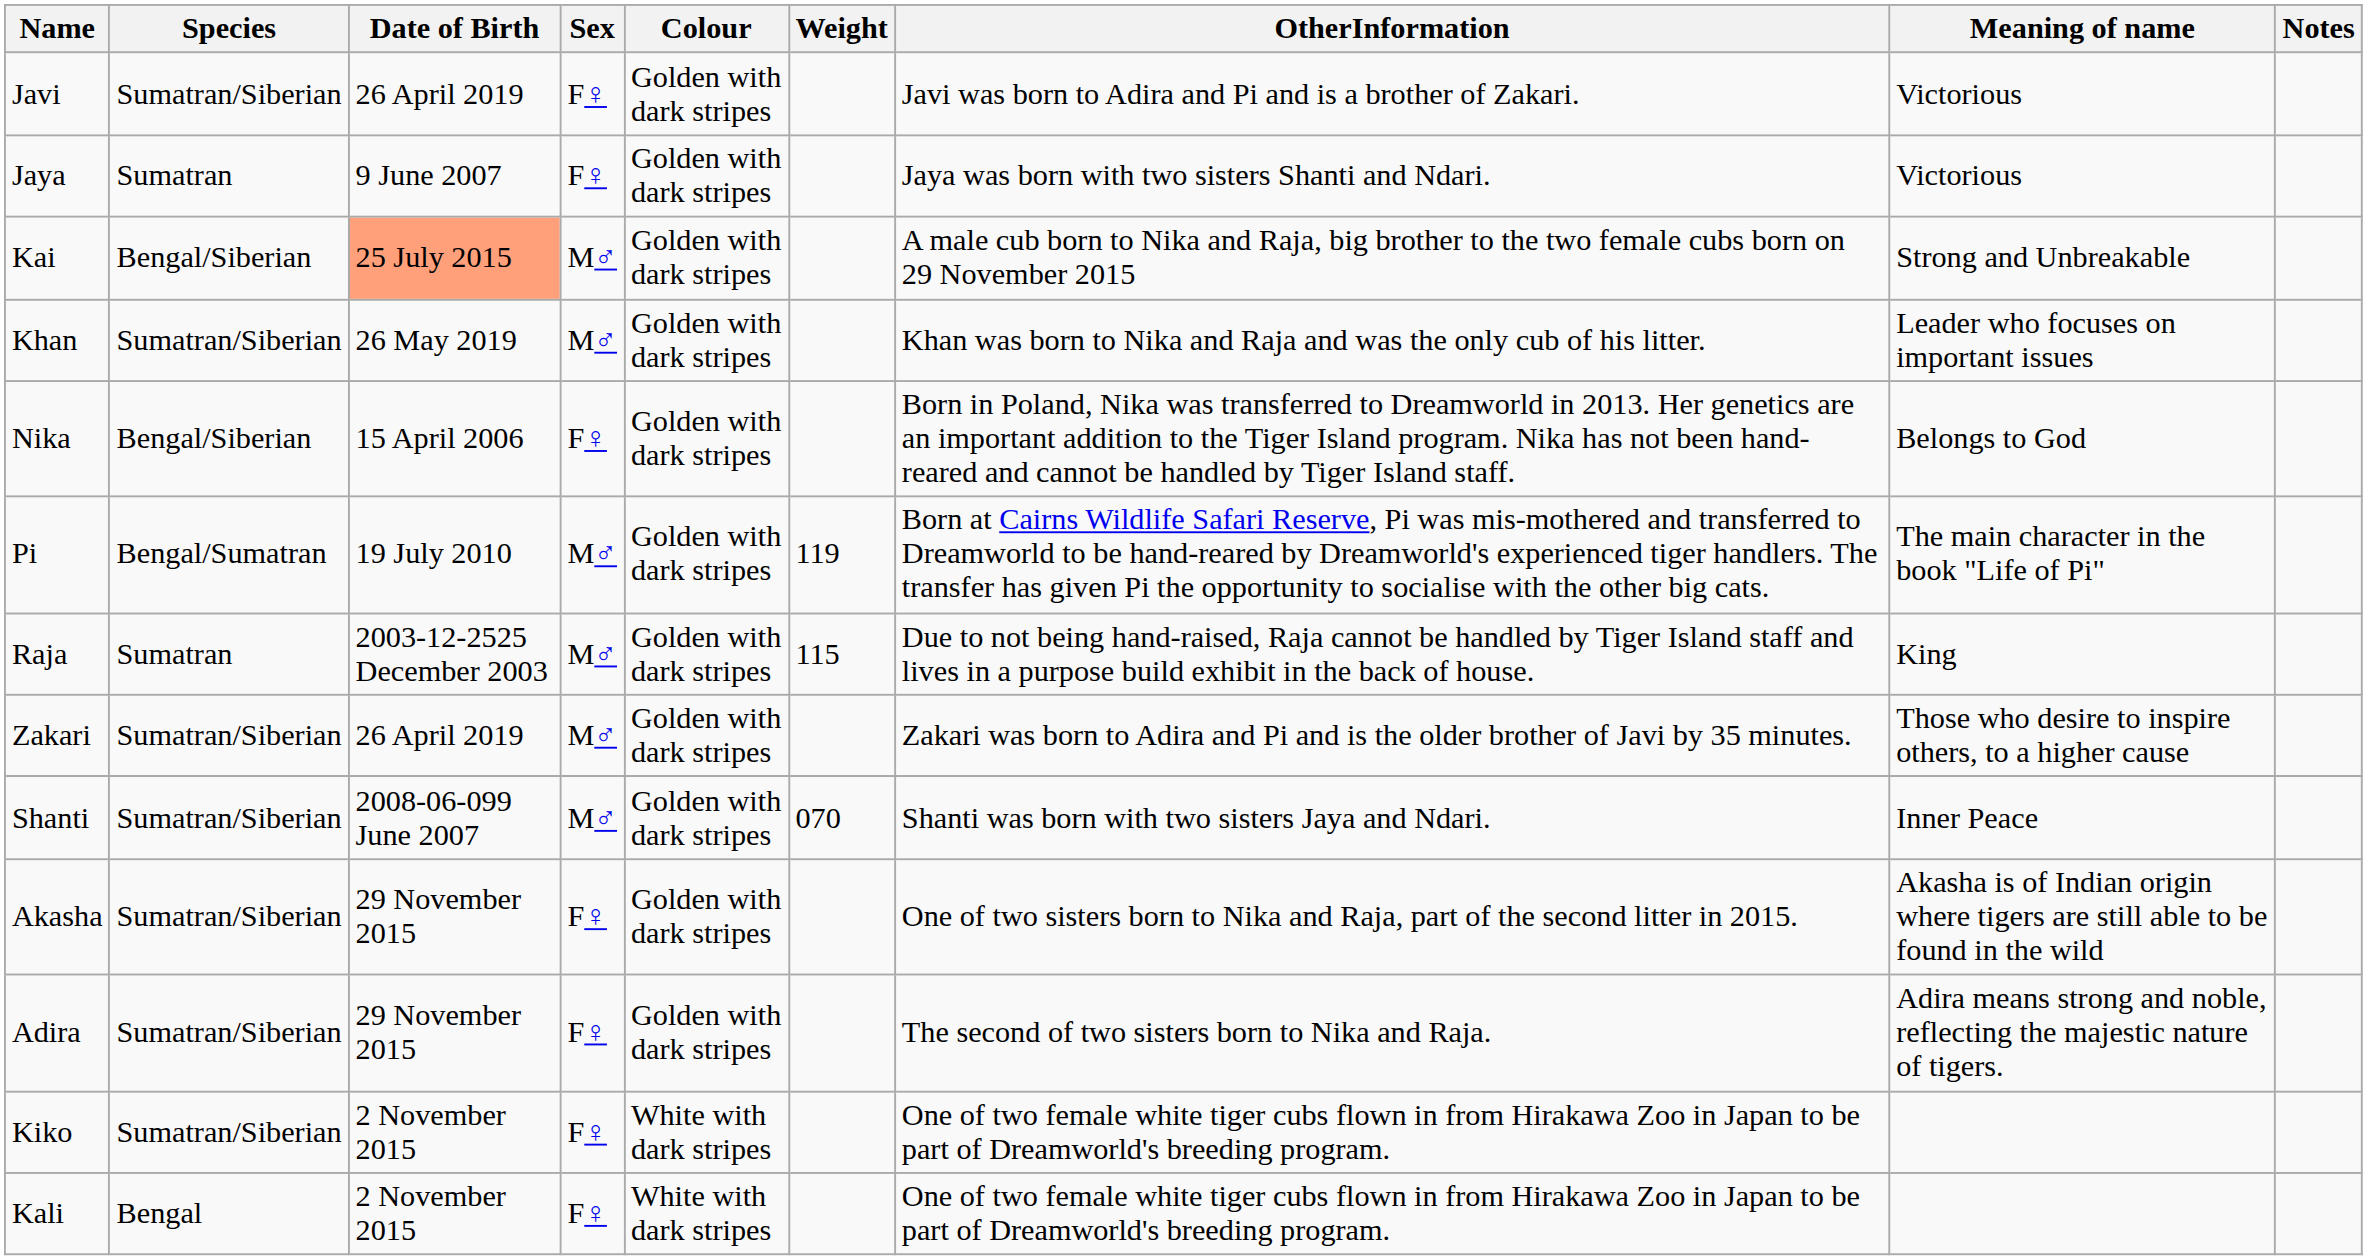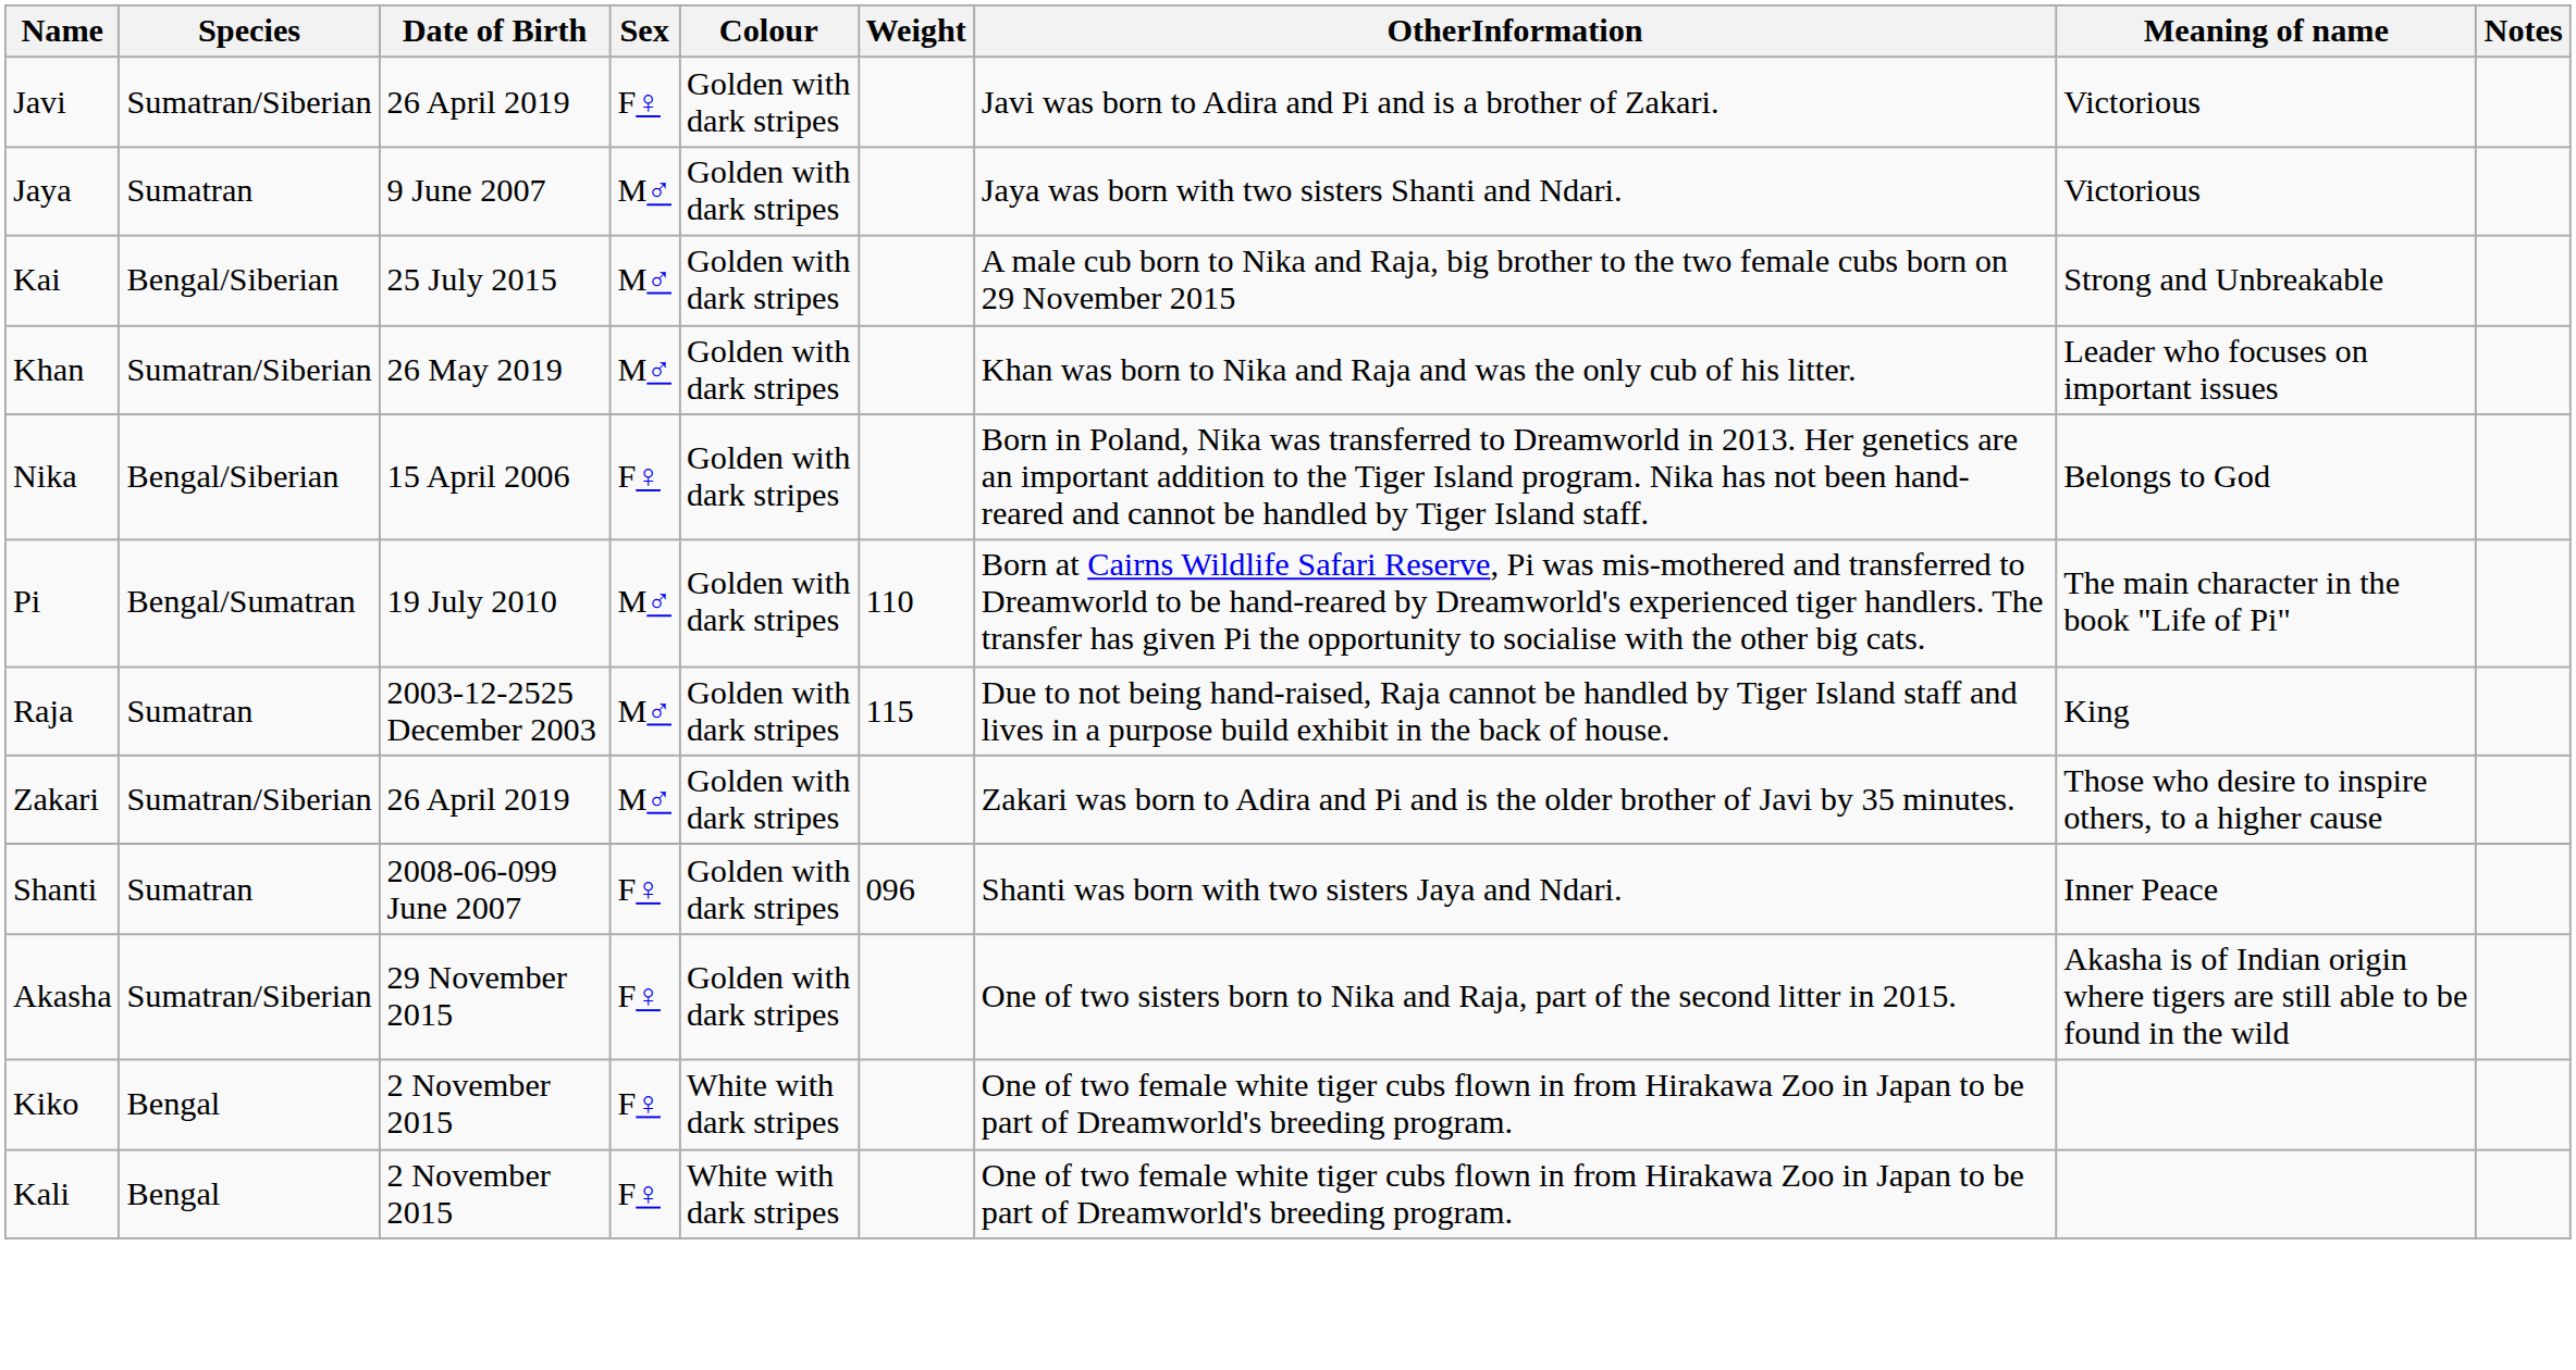 <table class="wikitable">
 <tr>
 <th>Name</th>
 <th>Species</th>
 <th>Date of Birth</th>
 <th>Sex</th>
 <th>Colour</th>
 <th>Weight</th>
 <th>OtherInformation</th>
 <th>Meaning of name</th>
 <th>Notes</th>
 </tr>
 <tr>
 <td>Javi</td>
 <td>Sumatran/Siberian</td>
 <td>26 April 2019</td>
 <td><span>F</span><a href='#'>♀</a></td>
 <td>Golden with dark stripes</td>
 <td></td>
 <td>Javi was born to Adira and Pi and is a brother of Zakari.</td>
 <td>Victorious</td>
 <td></td>
 </tr>
 <tr>
 <td>Jaya</td>
 <td>Sumatran</td>
 <td>9 June 2007</td>
-<td><span>F</span><a href='#'>♀</a></td>
+<td><span>M</span><a href='#'>♂</a></td>
 <td>Golden with dark stripes</td>
 <td></td>
 <td>Jaya was born with two sisters Shanti and Ndari.</td>
 <td>Victorious</td>
 <td></td>
 </tr>
 <tr>
 <td>Kai</td>
 <td>Bengal/Siberian</td>
-<td style="background: lightsalmon;">25 July 2015</td>
+<td>25 July 2015</td>
 <td><span>M</span><a href='#'>♂</a></td>
 <td>Golden with dark stripes</td>
 <td></td>
 <td>A male cub born to Nika and Raja, big brother to the two female cubs born on 29 November 2015</td>
 <td>Strong and Unbreakable</td>
 <td></td>
 </tr>
 <tr>
 <td>Khan</td>
 <td>Sumatran/Siberian</td>
 <td>26 May 2019</td>
 <td><span>M</span><a href='#'>♂</a></td>
 <td>Golden with dark stripes</td>
 <td></td>
 <td>Khan was born to Nika and Raja and was the only cub of his litter.</td>
 <td>Leader who focuses on important issues</td>
 <td></td>
 </tr>
 <tr>
 <td>Nika</td>
 <td>Bengal/Siberian</td>
 <td>15 April 2006</td>
 <td><span>F</span><a href='#'>♀</a></td>
 <td>Golden with dark stripes</td>
 <td></td>
 <td>Born in Poland, Nika was transferred to Dreamworld in 2013. Her genetics are an important addition to the Tiger Island program. Nika has not been hand-reared and cannot be handled by Tiger Island staff.</td>
 <td>Belongs to God</td>
 <td></td>
 </tr>
 <tr>
 <td>Pi</td>
 <td>Bengal/Sumatran</td>
 <td>19 July 2010</td>
 <td><span>M</span><a href='#'>♂</a></td>
 <td>Golden with dark stripes</td>
-<td><span>119</span></td>
+<td><span>110</span></td>
 <td>Born at <a href='#'>Cairns Wildlife Safari Reserve</a>, Pi was mis-mothered and transferred to Dreamworld to be hand-reared by Dreamworld's experienced tiger handlers. The transfer has given Pi the opportunity to socialise with the other big cats.</td>
 <td>The main character in the book "Life of Pi"</td>
 <td></td>
 </tr>
 <tr>
 <td>Raja</td>
 <td>Sumatran</td>
 <td><span>2003-12-25</span>25 December 2003</td>
 <td><span>M</span><a href='#'>♂</a></td>
 <td>Golden with dark stripes</td>
 <td><span>115</span></td>
 <td>Due to not being hand-raised, Raja cannot be handled by Tiger Island staff and lives in a purpose build exhibit in the back of house.</td>
 <td>King</td>
 <td></td>
 </tr>
 <tr>
 <td>Zakari</td>
 <td>Sumatran/Siberian</td>
 <td>26 April 2019</td>
 <td><span>M</span><a href='#'>♂</a></td>
 <td>Golden with dark stripes</td>
 <td></td>
 <td>Zakari was born to Adira and Pi and is the older brother of Javi by 35 minutes.</td>
 <td>Those who desire to inspire others, to a higher cause</td>
 <td></td>
 </tr>
 <tr>
 </tr>
 <tr>
 <td>Shanti</td>
-<td>Sumatran/Siberian</td>
+<td>Sumatran</td>
 <td><span>2008-06-09</span>9 June 2007</td>
-<td><span>M</span><a href='#'>♂</a></td>
+<td><span>F</span><a href='#'>♀</a></td>
 <td>Golden with dark stripes</td>
-<td><span>070</span></td>
+<td><span>096</span></td>
 <td>Shanti was born with two sisters Jaya and Ndari.</td>
 <td>Inner Peace</td>
 <td></td>
 </tr>
 <tr>
 <td>Akasha</td>
 <td>Sumatran/Siberian</td>
 <td>29 November 2015</td>
 <td><span>F</span><a href='#'>♀</a></td>
 <td>Golden with dark stripes</td>
 <td></td>
 <td>One of two sisters born to Nika and Raja, part of the second litter in 2015.</td>
 <td>Akasha is of Indian origin where tigers are still able to be found in the wild</td>
 <td></td>
 </tr>
 <tr>
-<td>Adira</td>
-<td>Sumatran/Siberian</td>
-<td>29 November 2015</td>
-<td><span>F</span><a href='#'>♀</a></td>
-<td>Golden with dark stripes</td>
-<td></td>
-<td>The second of two sisters born to Nika and Raja.</td>
-<td>Adira means strong and noble, reflecting the majestic nature of tigers.</td>
-<td></td>
-</tr>
-<tr>
 <td>Kiko</td>
-<td>Sumatran/Siberian</td>
+<td>Bengal</td>
 <td>2 November 2015</td>
 <td><span>F</span><a href='#'>♀</a></td>
 <td>White with dark stripes</td>
 <td></td>
 <td>One of two female white tiger cubs flown in from Hirakawa Zoo in Japan to be part of Dreamworld's breeding program.</td>
 <td></td>
 <td></td>
 </tr>
 <tr>
 <td>Kali</td>
 <td>Bengal</td>
 <td>2 November 2015</td>
 <td><span>F</span><a href='#'>♀</a></td>
 <td>White with dark stripes</td>
 <td></td>
 <td>One of two female white tiger cubs flown in from Hirakawa Zoo in Japan to be part of Dreamworld's breeding program.</td>
 <td></td>
 <td></td>
 </tr>
 </table>
